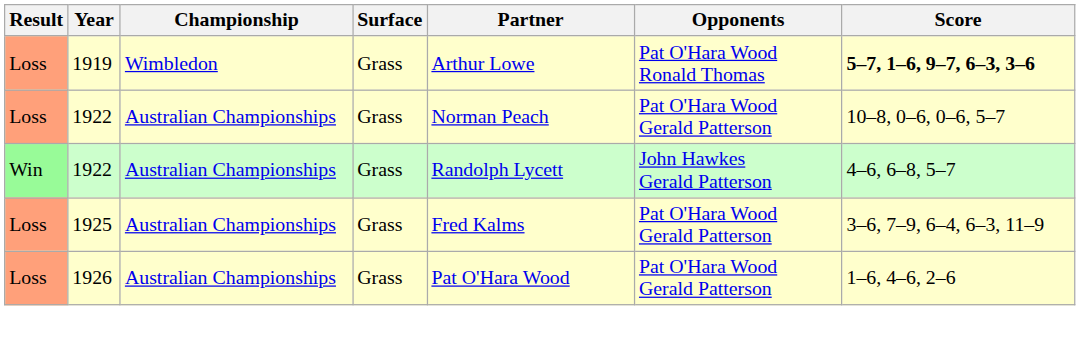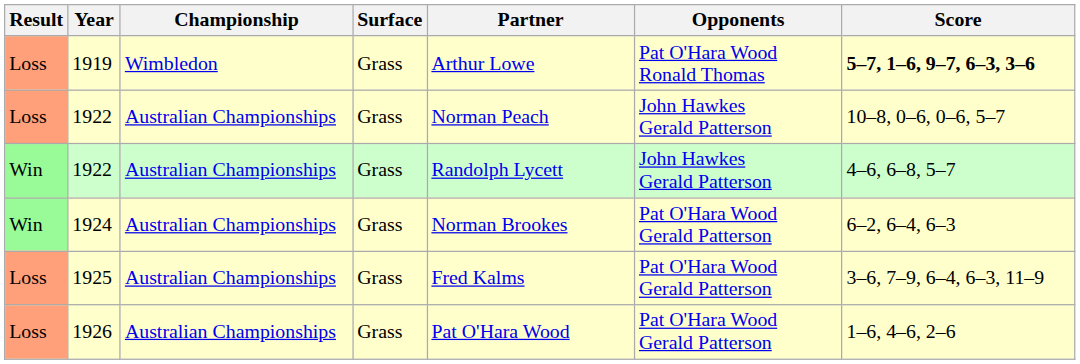 <table class="sortable wikitable">
 <tr>
 <th style="width:40px">Result</th>
 <th style="width:35px">Year</th>
 <th style="width:180px">Championship</th>
 <th style="width:50px">Surface</th>
 <th style="width:160px">Partner</th>
 <th style="width:160px">Opponents</th>
 <th style="width:180px" class="unsortable">Score</th>
 </tr>
 <tr style="background:#ffc;">
 <td style="background:#ffa07a;">Loss</td>
 <td>1919</td>
 <td><a href='#'>Wimbledon</a></td>
 <td>Grass</td>
 <td> <a href='#'>Arthur Lowe</a></td>
 <td> <a href='#'>Pat O'Hara Wood</a> <br>  <a href='#'>Ronald Thomas</a></td>
 <td><strong>5–7, 1–6, 9–7, 6–3, 3–6</strong></td>
 </tr>
 <tr style="background:#ffc;">
 <td style="background:#ffa07a;">Loss</td>
 <td>1922</td>
 <td><a href='#'>Australian Championships</a></td>
 <td>Grass</td>
 <td> <a href='#'>Norman Peach</a></td>
-<td> <a href='#'>Pat O'Hara Wood</a> <br>  <a href='#'>Gerald Patterson</a></td>
+<td> <a href='#'>John Hawkes</a> <br>  <a href='#'>Gerald Patterson</a></td>
 <td>10–8, 0–6, 0–6, 5–7</td>
 </tr>
 <tr style="background:#cfc;">
 <td style="background:#98fb98;">Win</td>
 <td>1922</td>
 <td><a href='#'>Australian Championships</a></td>
 <td>Grass</td>
 <td> <a href='#'>Randolph Lycett</a></td>
 <td> <a href='#'>John Hawkes</a> <br>  <a href='#'>Gerald Patterson</a></td>
 <td>4–6, 6–8, 5–7</td>
+</tr>
+<tr style="background:#ffc;">
+<td style="background:#98fb98;">Win</td>
+<td>1924</td>
+<td><a href='#'>Australian Championships</a></td>
+<td>Grass</td>
+<td> <a href='#'>Norman Brookes</a></td>
+<td> <a href='#'>Pat O'Hara Wood</a> <br>  <a href='#'>Gerald Patterson</a></td>
+<td>6–2, 6–4, 6–3</td>
 </tr>
 <tr style="background:#ffc;">
 <td style="background:#ffa07a;">Loss</td>
 <td>1925</td>
 <td><a href='#'>Australian Championships</a></td>
 <td>Grass</td>
 <td> <a href='#'>Fred Kalms</a></td>
 <td> <a href='#'>Pat O'Hara Wood</a> <br>  <a href='#'>Gerald Patterson</a></td>
 <td>3–6, 7–9, 6–4, 6–3, 11–9</td>
 </tr>
 <tr style="background:#ffc;">
 <td style="background:#ffa07a;">Loss</td>
 <td>1926</td>
 <td><a href='#'>Australian Championships</a></td>
 <td>Grass</td>
 <td> <a href='#'>Pat O'Hara Wood</a></td>
 <td> <a href='#'>Pat O'Hara Wood</a> <br>  <a href='#'>Gerald Patterson</a></td>
 <td>1–6, 4–6, 2–6</td>
 </tr>
 </table>
